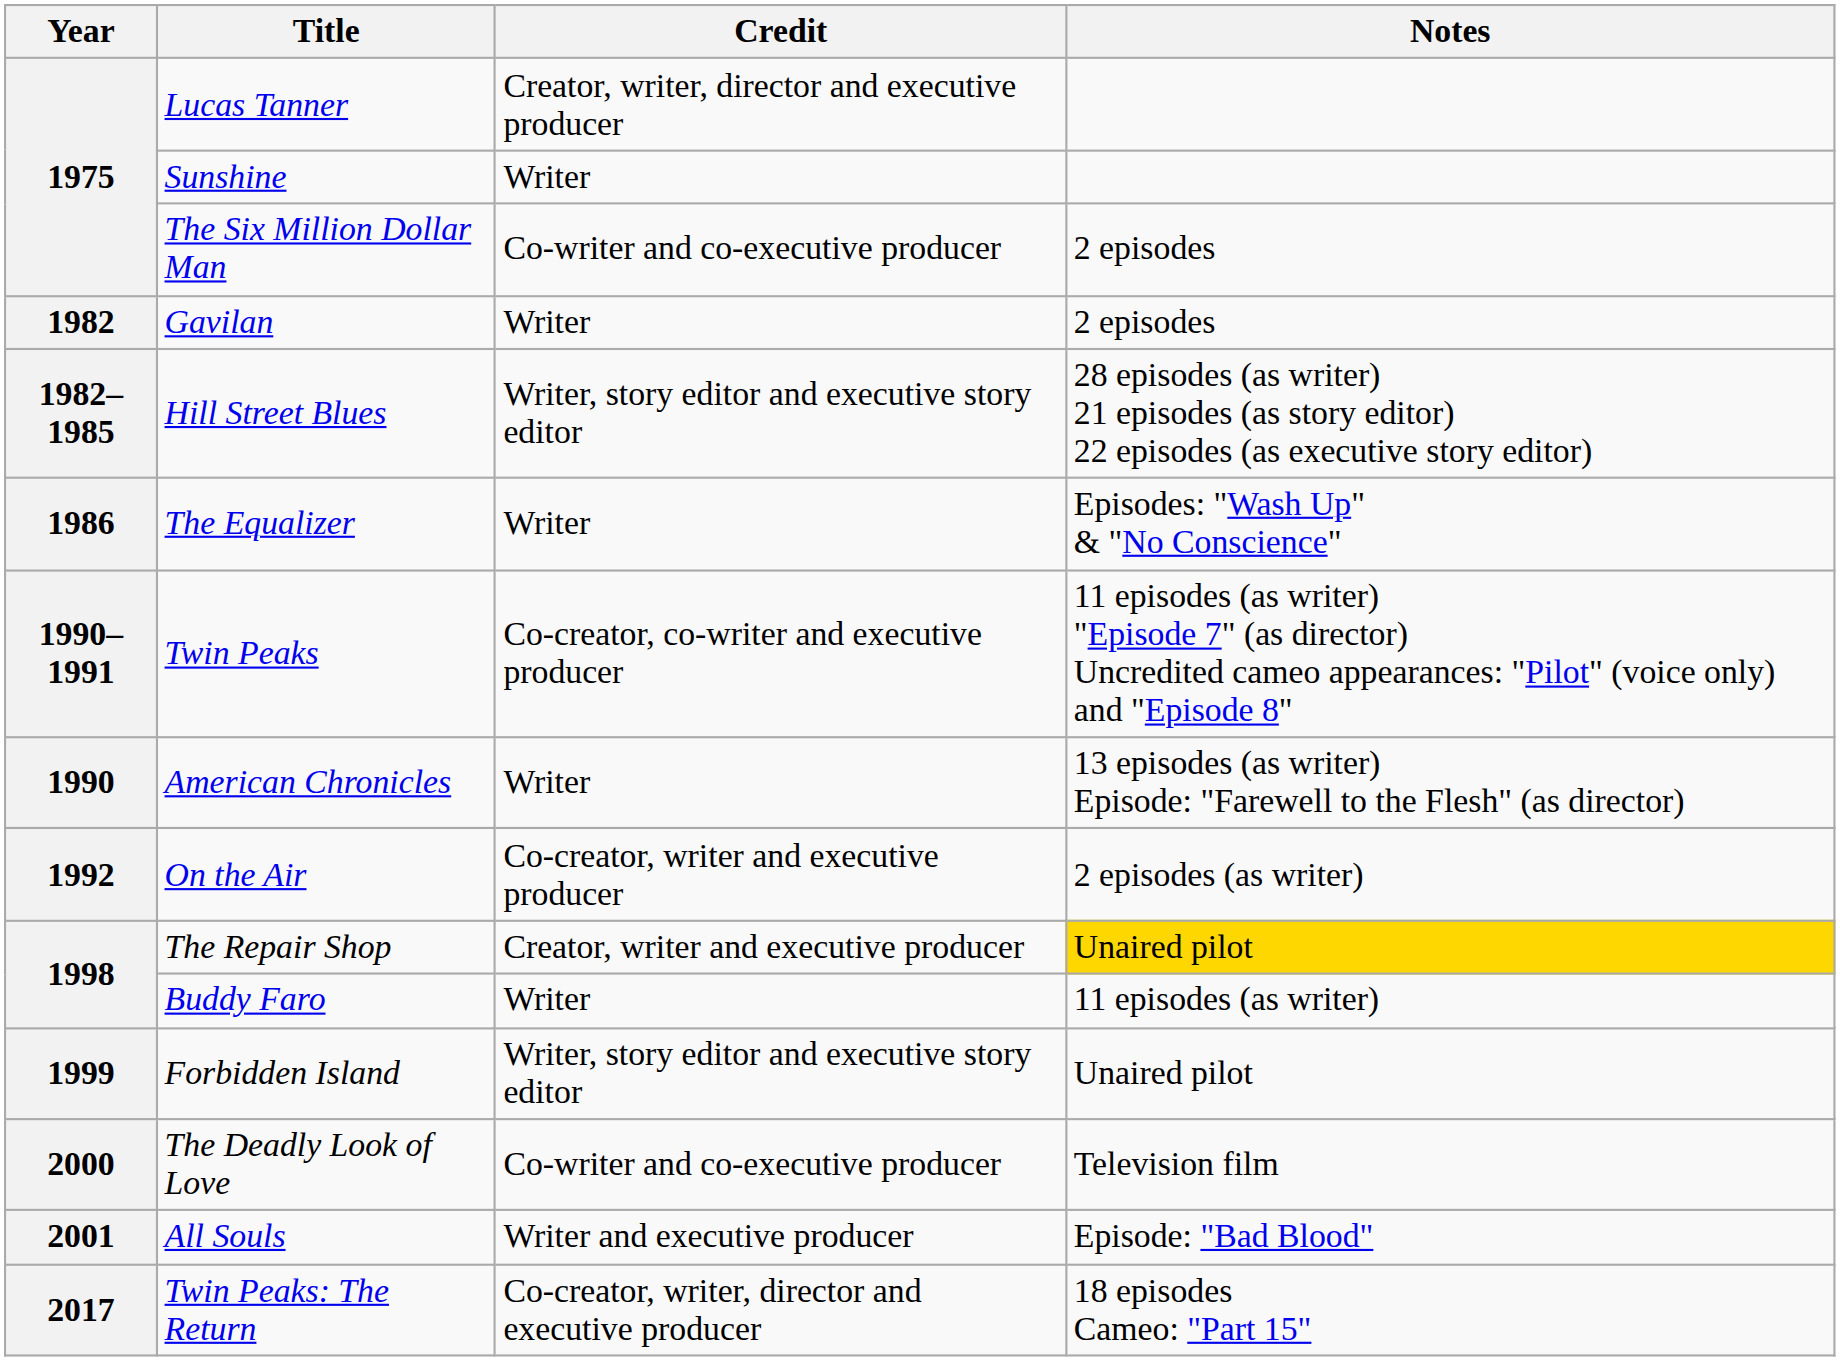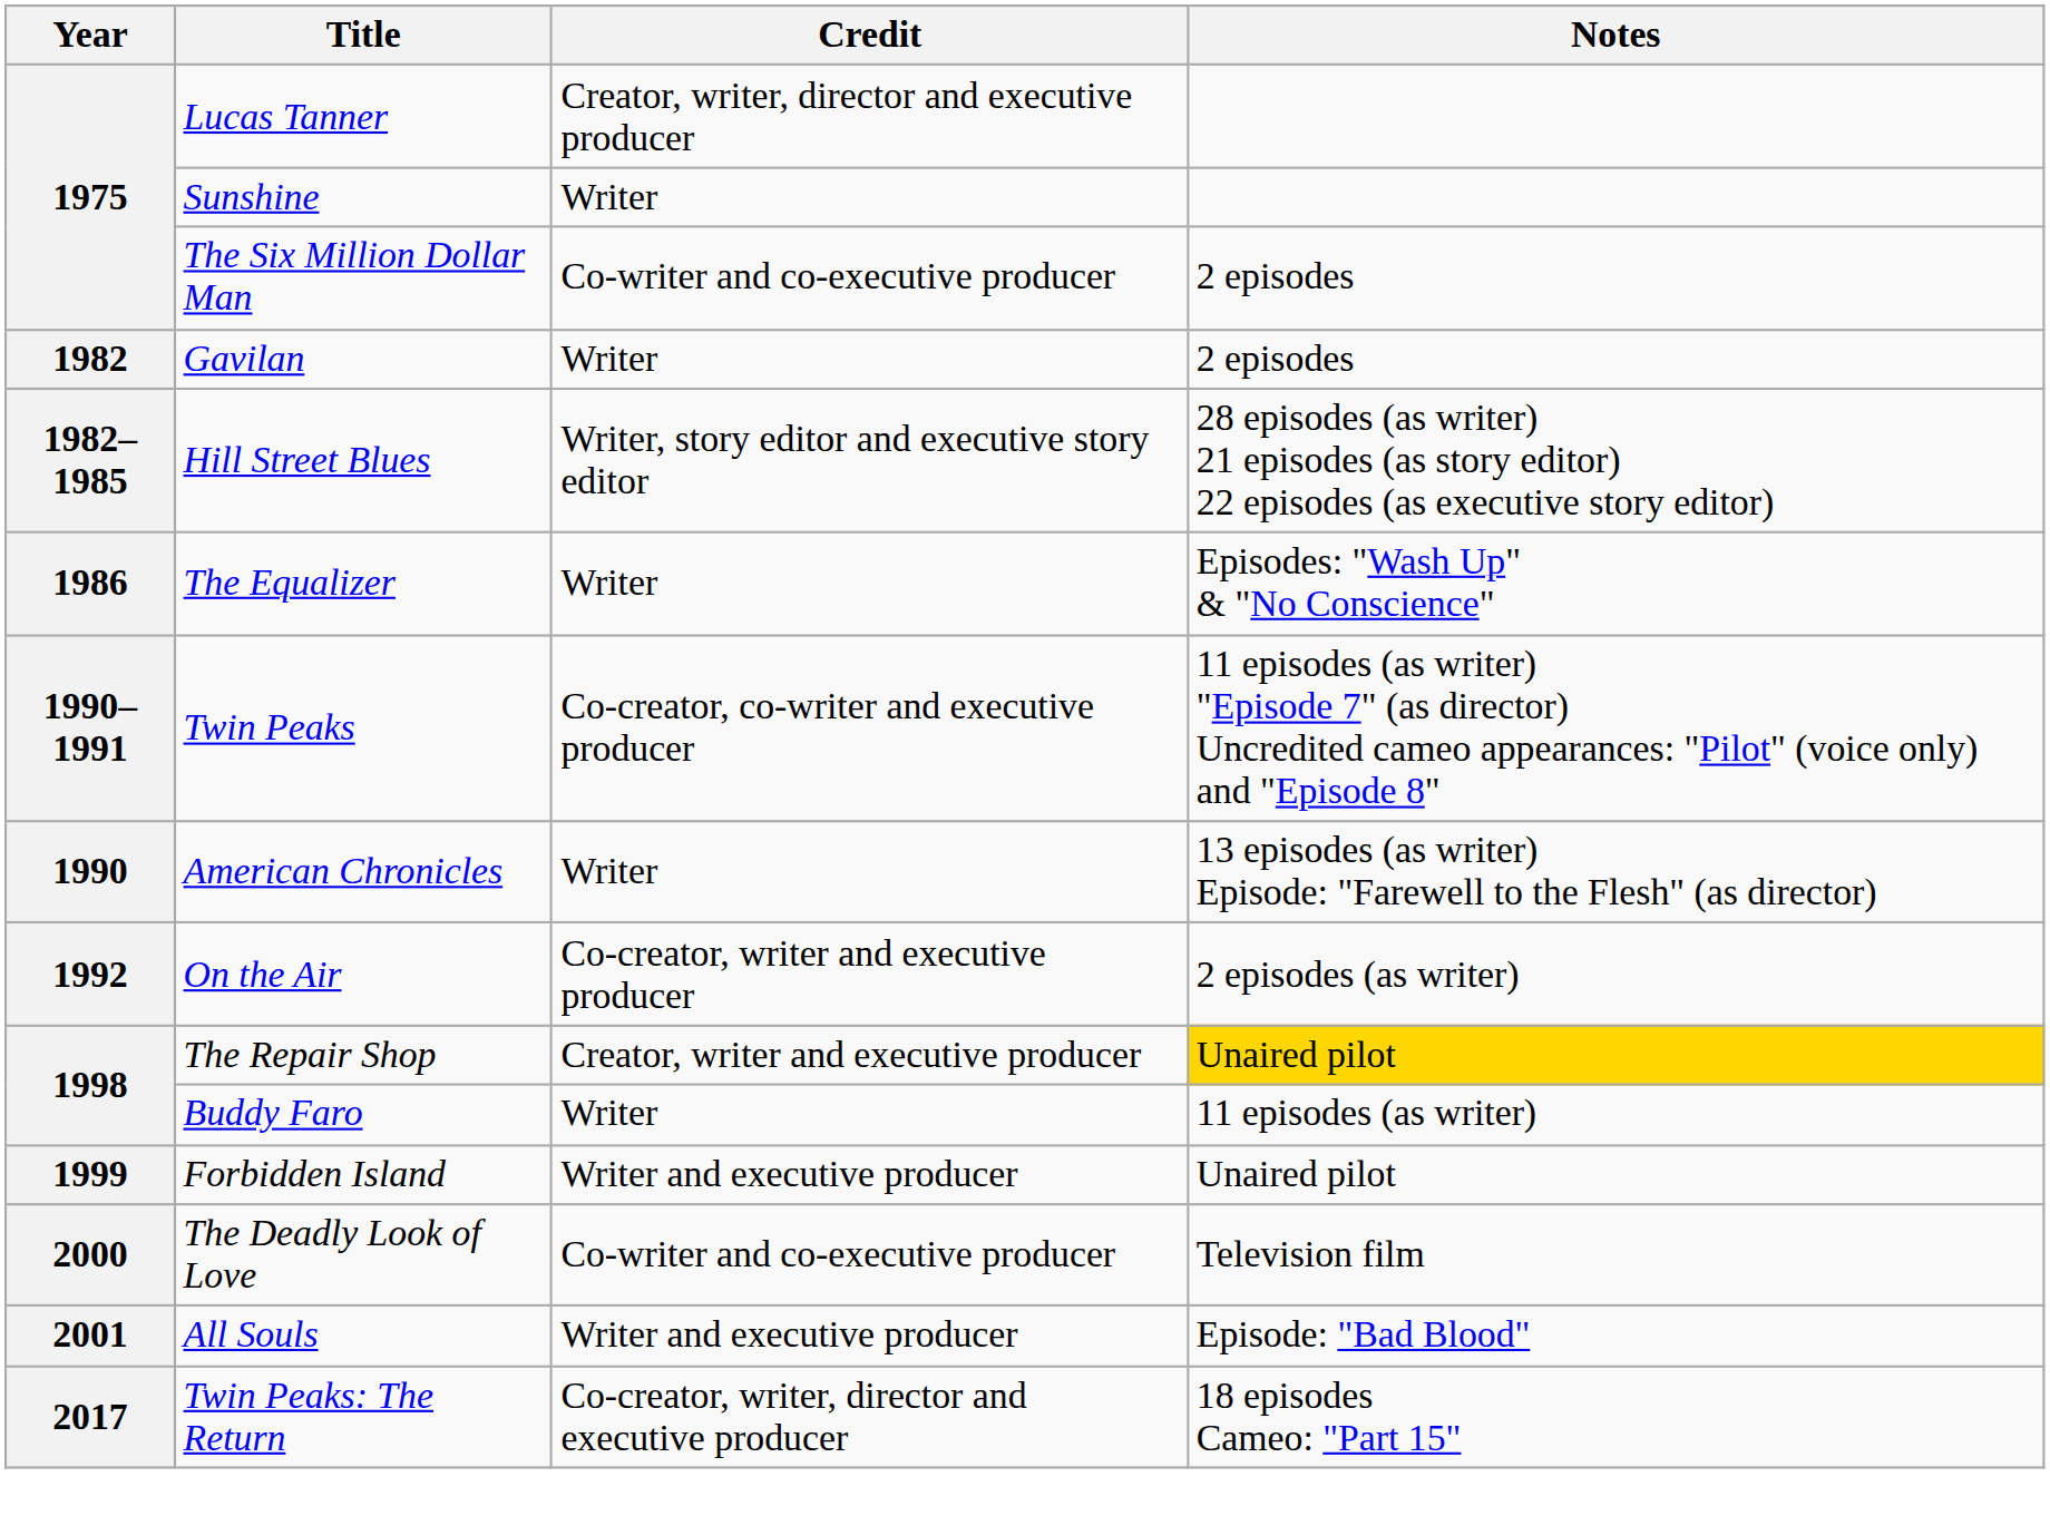 <table class="wikitable sortable plainrowheaders">
 <tr>
 <th scope="col">Year</th>
 <th scope="col">Title</th>
 <th scope="col" class="unsortable">Credit</th>
 <th scope="col" class="unsortable">Notes</th>
 </tr>
 <tr>
 <th scope="row" rowspan="3">1975</th>
 <td><em><a href='#'>Lucas Tanner</a></em></td>
 <td>Creator, writer, director and executive producer</td>
 <td></td>
 </tr>
 <tr>
 <td><em><a href='#'>Sunshine</a></em></td>
 <td>Writer</td>
 <td></td>
 </tr>
 <tr>
 <td><em><a href='#'>The Six Million Dollar Man</a></em></td>
 <td>Co-writer and co-executive producer</td>
 <td>2 episodes</td>
 </tr>
 <tr>
 <th scope="row">1982</th>
 <td><em><a href='#'>Gavilan</a></em></td>
 <td>Writer</td>
 <td>2 episodes</td>
 </tr>
 <tr>
 <th scope="row">1982–1985</th>
 <td><em><a href='#'>Hill Street Blues</a></em></td>
 <td>Writer, story editor and executive story editor</td>
 <td>28 episodes (as writer)<br>21 episodes (as story editor)<br>22 episodes (as executive story editor)</td>
 </tr>
 <tr>
 <th scope="row">1986</th>
 <td><em><a href='#'>The Equalizer</a></em></td>
 <td>Writer</td>
 <td>Episodes: "<a href='#'>Wash Up</a>"<br>&  "<a href='#'>No Conscience</a>"</td>
 </tr>
 <tr>
 <th scope="row">1990–1991</th>
 <td><em><a href='#'>Twin Peaks</a></em></td>
 <td>Co-creator, co-writer and executive producer</td>
 <td>11 episodes (as writer)<br>"<a href='#'>Episode 7</a>" (as director)<br>Uncredited cameo appearances: "<a href='#'>Pilot</a>" (voice only) and "<a href='#'>Episode 8</a>"</td>
 </tr>
 <tr>
 <th scope="row">1990</th>
 <td><em><a href='#'>American Chronicles</a></em></td>
 <td>Writer</td>
 <td>13 episodes (as writer)<br>Episode: "Farewell to the Flesh" (as director)</td>
 </tr>
 <tr>
 <th scope="row">1992</th>
 <td><em><a href='#'>On the Air</a></em></td>
 <td>Co-creator, writer and executive producer</td>
 <td>2 episodes (as writer)</td>
 </tr>
 <tr>
 <th scope="row" rowspan="2">1998</th>
 <td><em>The Repair Shop</em></td>
 <td>Creator, writer and executive producer</td>
 <td style="background: gold;">Unaired pilot</td>
 </tr>
 <tr>
 <td><em><a href='#'>Buddy Faro</a></em></td>
 <td>Writer</td>
 <td>11 episodes (as writer)</td>
 </tr>
 <tr>
 <th scope="row">1999</th>
 <td><em>Forbidden Island</em></td>
-<td>Writer, story editor and executive story editor</td>
+<td>Writer and executive producer</td>
 <td>Unaired pilot</td>
 </tr>
 <tr>
 <th scope="row">2000</th>
 <td><em>The Deadly Look of Love</em></td>
 <td>Co-writer and co-executive producer</td>
 <td>Television film</td>
 </tr>
 <tr>
 <th scope="row">2001</th>
 <td><em><a href='#'>All Souls</a></em></td>
 <td>Writer and executive producer</td>
 <td>Episode: <a href='#'>"Bad Blood"</a></td>
 </tr>
 <tr>
 <th scope="row">2017</th>
 <td><em><a href='#'>Twin Peaks: The Return</a></em></td>
 <td>Co-creator, writer, director and executive producer</td>
 <td>18 episodes<br>Cameo: <a href='#'>"Part 15"</a></td>
 </tr>
 </table>
